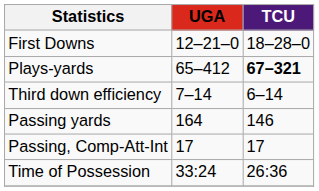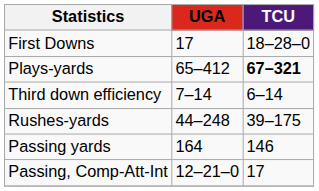 <table class="wikitable">
 <tr>
 <th>Statistics</th>
 <th style="background:#da291c; color:#000000">UGA</th>
 <th style="background:#4d1979; color:#ffffff">TCU</th>
 </tr>
 <tr>
 <td>First Downs</td>
-<td>12–21–0</td>
+<td>17</td>
 <td>18–28–0</td>
 </tr>
 <tr>
 <td>Plays-yards</td>
 <td>65–412</td>
 <td><strong>67–321</strong></td>
 </tr>
 <tr>
 <td>Third down efficiency</td>
 <td>7–14</td>
 <td>6–14</td>
 </tr>
 <tr>
+<td>Rushes-yards</td>
+<td>44–248</td>
+<td>39–175</td>
+</tr>
+<tr>
 <td>Passing yards</td>
 <td>164</td>
 <td>146</td>
 </tr>
 <tr>
 <td>Passing, Comp-Att-Int</td>
+<td>12–21–0</td>
 <td>17</td>
-<td>17</td>
-</tr>
-<tr>
-<td>Time of Possession</td>
-<td>33:24</td>
-<td>26:36</td>
 </tr>
 <tr>
 </tr>
 </table>
